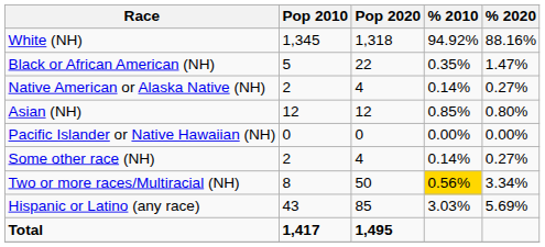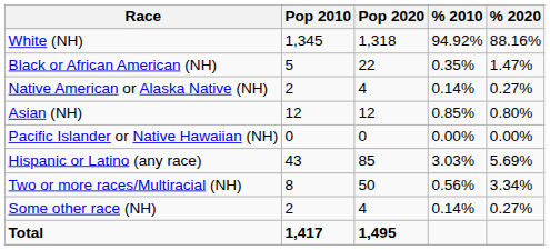 <table class="wikitable">
 <tr>
 <th>Race</th>
 <th>Pop 2010</th>
 <th>Pop 2020</th>
 <th>% 2010</th>
 <th>% 2020</th>
 </tr>
 <tr>
 <td><a href='#'>White</a> (NH)</td>
 <td>1,345</td>
 <td>1,318</td>
 <td>94.92%</td>
 <td>88.16%</td>
 </tr>
 <tr>
 <td><a href='#'>Black or African American</a> (NH)</td>
 <td>5</td>
 <td>22</td>
 <td>0.35%</td>
 <td>1.47%</td>
 </tr>
 <tr>
 <td><a href='#'>Native American</a> or <a href='#'>Alaska Native</a> (NH)</td>
 <td>2</td>
 <td>4</td>
 <td>0.14%</td>
 <td>0.27%</td>
 </tr>
 <tr>
 <td><a href='#'>Asian</a> (NH)</td>
 <td>12</td>
 <td>12</td>
 <td>0.85%</td>
 <td>0.80%</td>
 </tr>
 <tr>
 <td><a href='#'>Pacific Islander</a> or <a href='#'>Native Hawaiian</a> (NH)</td>
 <td>0</td>
 <td>0</td>
 <td>0.00%</td>
 <td>0.00%</td>
 </tr>
 <tr>
+<td><a href='#'>Hispanic or Latino</a> (any race)</td>
+<td>43</td>
+<td>85</td>
+<td>3.03%</td>
+<td>5.69%</td>
+</tr>
+<tr>
+<td><a href='#'>Two or more races/Multiracial</a> (NH)</td>
+<td>8</td>
+<td>50</td>
+<td>0.56%</td>
+<td>3.34%</td>
+</tr>
+<tr>
 <td><a href='#'>Some other race</a> (NH)</td>
 <td>2</td>
 <td>4</td>
 <td>0.14%</td>
 <td>0.27%</td>
-</tr>
-<tr>
-<td><a href='#'>Two or more races/Multiracial</a> (NH)</td>
-<td>8</td>
-<td>50</td>
-<td style="background: gold;">0.56%</td>
-<td>3.34%</td>
-</tr>
-<tr>
-<td><a href='#'>Hispanic or Latino</a> (any race)</td>
-<td>43</td>
-<td>85</td>
-<td>3.03%</td>
-<td>5.69%</td>
 </tr>
 <tr>
 <td><strong>Total</strong></td>
 <td><strong>1,417</strong></td>
 <td><strong>1,495</strong></td>
 <td></td>
 <td></td>
 </tr>
 <tr>
 </tr>
 </table>
